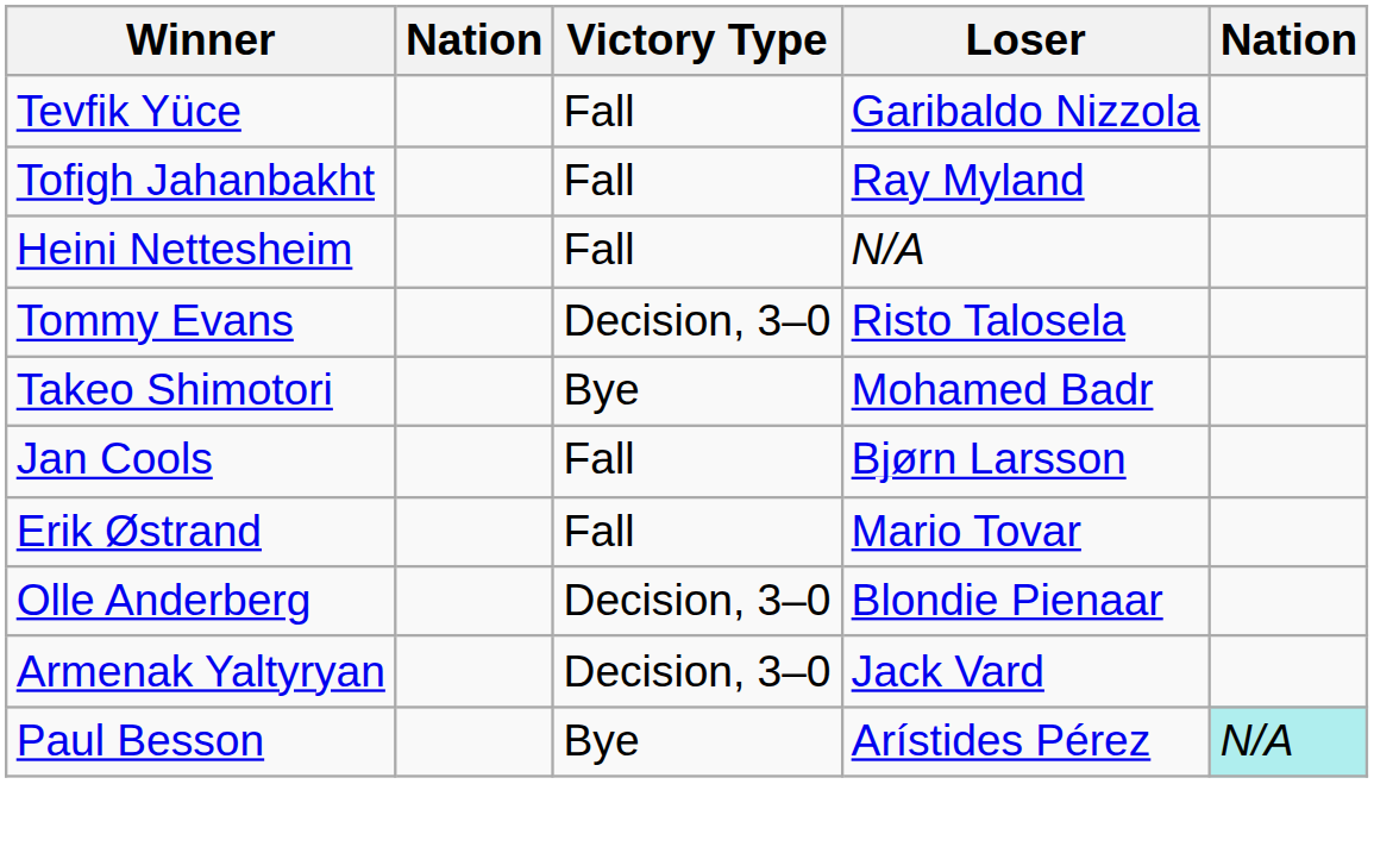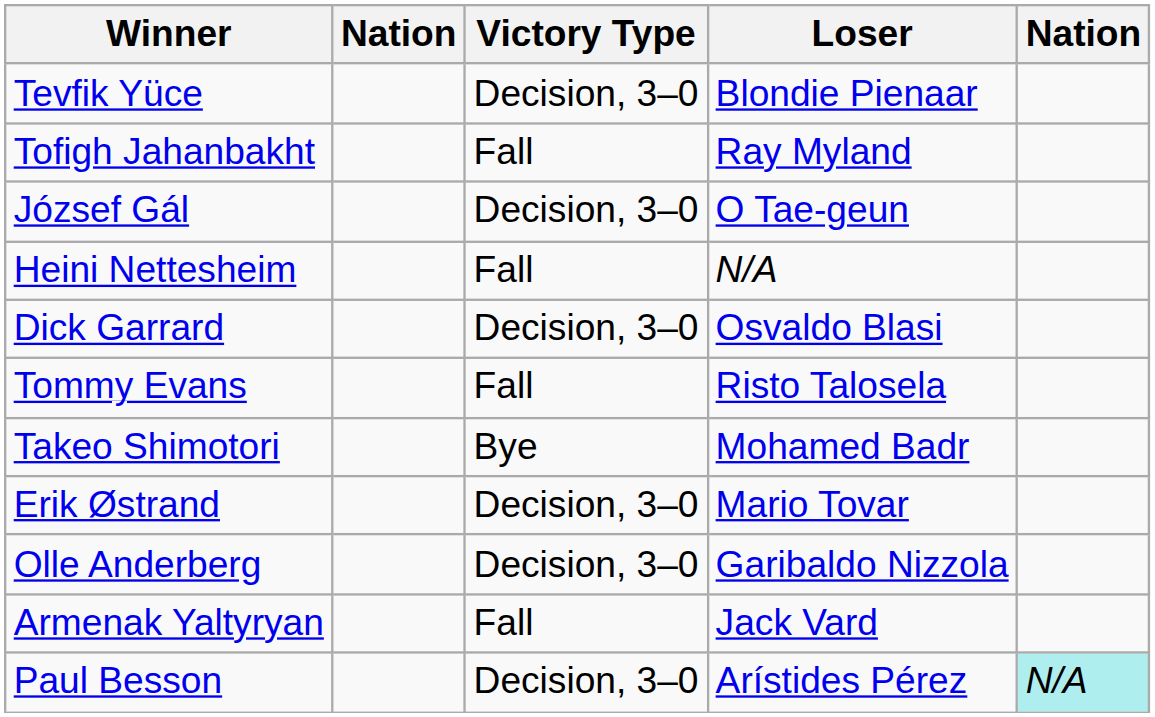 <table class="wikitable sortable" style="text-align:left;">
 <tr>
 <th>Winner</th>
 <th>Nation</th>
 <th>Victory Type</th>
 <th>Loser</th>
 <th>Nation</th>
 </tr>
 <tr>
 <td><a href='#'>Tevfik Yüce</a></td>
 <td></td>
-<td>Fall</td>
-<td><a href='#'>Garibaldo Nizzola</a></td>
+<td>Decision, 3–0</td>
+<td><a href='#'>Blondie Pienaar</a></td>
 <td></td>
 </tr>
 <tr>
 <td><a href='#'>Tofigh Jahanbakht</a></td>
 <td></td>
 <td>Fall</td>
 <td><a href='#'>Ray Myland</a></td>
 <td></td>
 </tr>
 <tr>
+<td><a href='#'>József Gál</a></td>
+<td></td>
+<td>Decision, 3–0</td>
+<td><a href='#'>O Tae-geun</a></td>
+<td></td>
+</tr>
+<tr>
 <td><a href='#'>Heini Nettesheim</a></td>
 <td></td>
 <td>Fall</td>
 <td><em>N/A</em></td>
 <td></td>
 </tr>
 <tr>
+<td><a href='#'>Dick Garrard</a></td>
+<td></td>
+<td>Decision, 3–0</td>
+<td><a href='#'>Osvaldo Blasi</a></td>
+<td></td>
+</tr>
+<tr>
 <td><a href='#'>Tommy Evans</a></td>
 <td></td>
-<td>Decision, 3–0</td>
+<td>Fall</td>
 <td><a href='#'>Risto Talosela</a></td>
 <td></td>
 </tr>
 <tr>
 <td><a href='#'>Takeo Shimotori</a></td>
 <td></td>
 <td>Bye</td>
 <td><a href='#'>Mohamed Badr</a></td>
 <td></td>
 </tr>
 <tr>
-<td><a href='#'>Jan Cools</a></td>
-<td></td>
-<td>Fall</td>
-<td><a href='#'>Bjørn Larsson</a></td>
-<td></td>
-</tr>
-<tr>
 <td><a href='#'>Erik Østrand</a></td>
 <td></td>
-<td>Fall</td>
+<td>Decision, 3–0</td>
 <td><a href='#'>Mario Tovar</a></td>
 <td></td>
 </tr>
 <tr>
 <td><a href='#'>Olle Anderberg</a></td>
 <td></td>
 <td>Decision, 3–0</td>
-<td><a href='#'>Blondie Pienaar</a></td>
+<td><a href='#'>Garibaldo Nizzola</a></td>
 <td></td>
 </tr>
 <tr>
 <td><a href='#'>Armenak Yaltyryan</a></td>
 <td></td>
-<td>Decision, 3–0</td>
+<td>Fall</td>
 <td><a href='#'>Jack Vard</a></td>
 <td></td>
 </tr>
 <tr>
 <td><a href='#'>Paul Besson</a></td>
 <td></td>
-<td>Bye</td>
+<td>Decision, 3–0</td>
 <td><a href='#'>Arístides Pérez</a></td>
 <td style="background: paleturquoise;"><em>N/A</em></td>
 </tr>
 </table>
